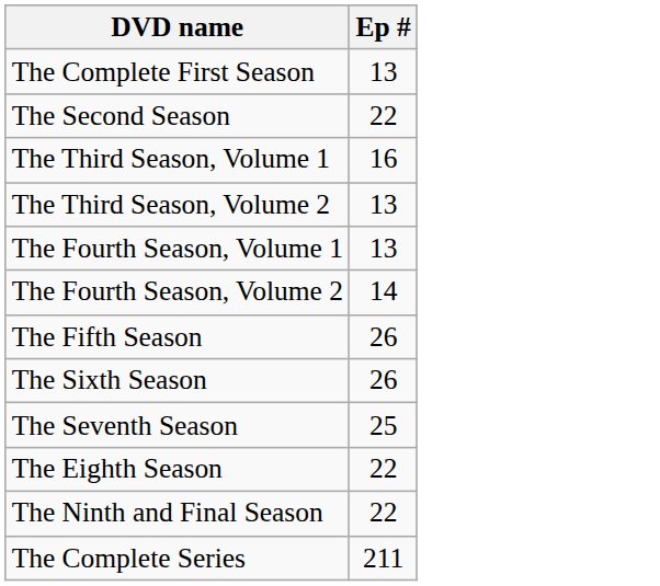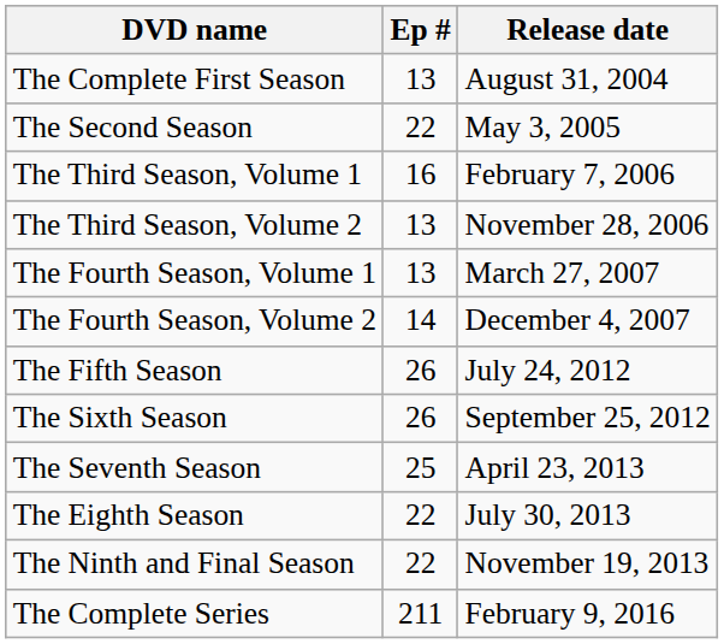 <table class="wikitable">
 <tr>
 <th>DVD name</th>
 <th>Ep #</th>
+<th>Release date</th>
 </tr>
 <tr>
 <td>The Complete First Season</td>
 <td align="center">13</td>
+<td>August 31, 2004</td>
 </tr>
 <tr>
 <td>The Second Season</td>
 <td align="center">22</td>
+<td>May 3, 2005</td>
 </tr>
 <tr>
 <td>The Third Season, Volume 1</td>
 <td align="center">16</td>
+<td>February 7, 2006</td>
 </tr>
 <tr>
 <td>The Third Season, Volume 2</td>
 <td align="center">13</td>
+<td>November 28, 2006</td>
 </tr>
 <tr>
 <td>The Fourth Season, Volume 1</td>
 <td align="center">13</td>
+<td>March 27, 2007</td>
 </tr>
 <tr>
 <td>The Fourth Season, Volume 2</td>
 <td align="center">14</td>
+<td>December 4, 2007</td>
 </tr>
 <tr>
 <td>The Fifth Season</td>
 <td align="center">26</td>
+<td>July 24, 2012</td>
 </tr>
 <tr>
 <td>The Sixth Season</td>
 <td align="center">26</td>
+<td>September 25, 2012</td>
 </tr>
 <tr>
 <td>The Seventh Season</td>
 <td align="center">25</td>
+<td>April 23, 2013</td>
 </tr>
 <tr>
 <td>The Eighth Season</td>
 <td align="center">22</td>
+<td>July 30, 2013</td>
 </tr>
 <tr>
 <td>The Ninth and Final Season</td>
 <td align="center">22</td>
+<td>November 19, 2013</td>
 </tr>
 <tr>
 <td>The Complete Series</td>
 <td align="center">211</td>
+<td>February 9, 2016</td>
 </tr>
 </table>
